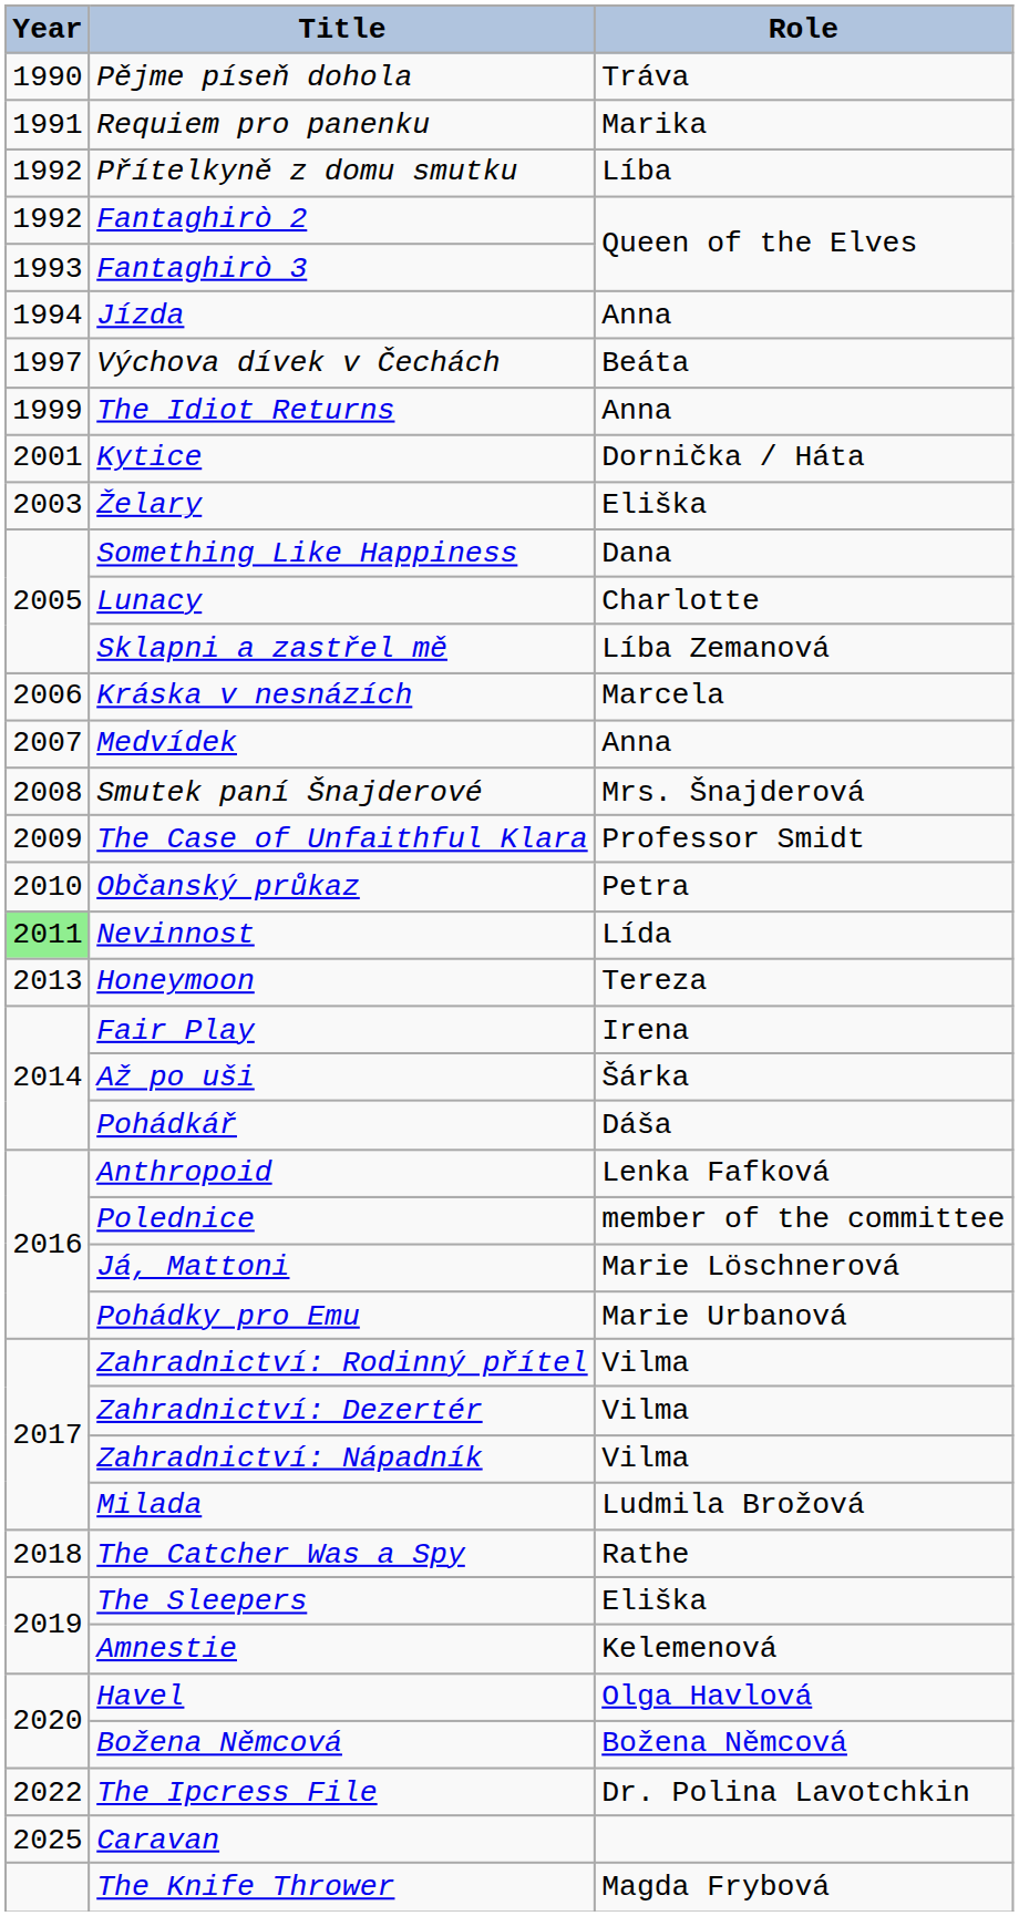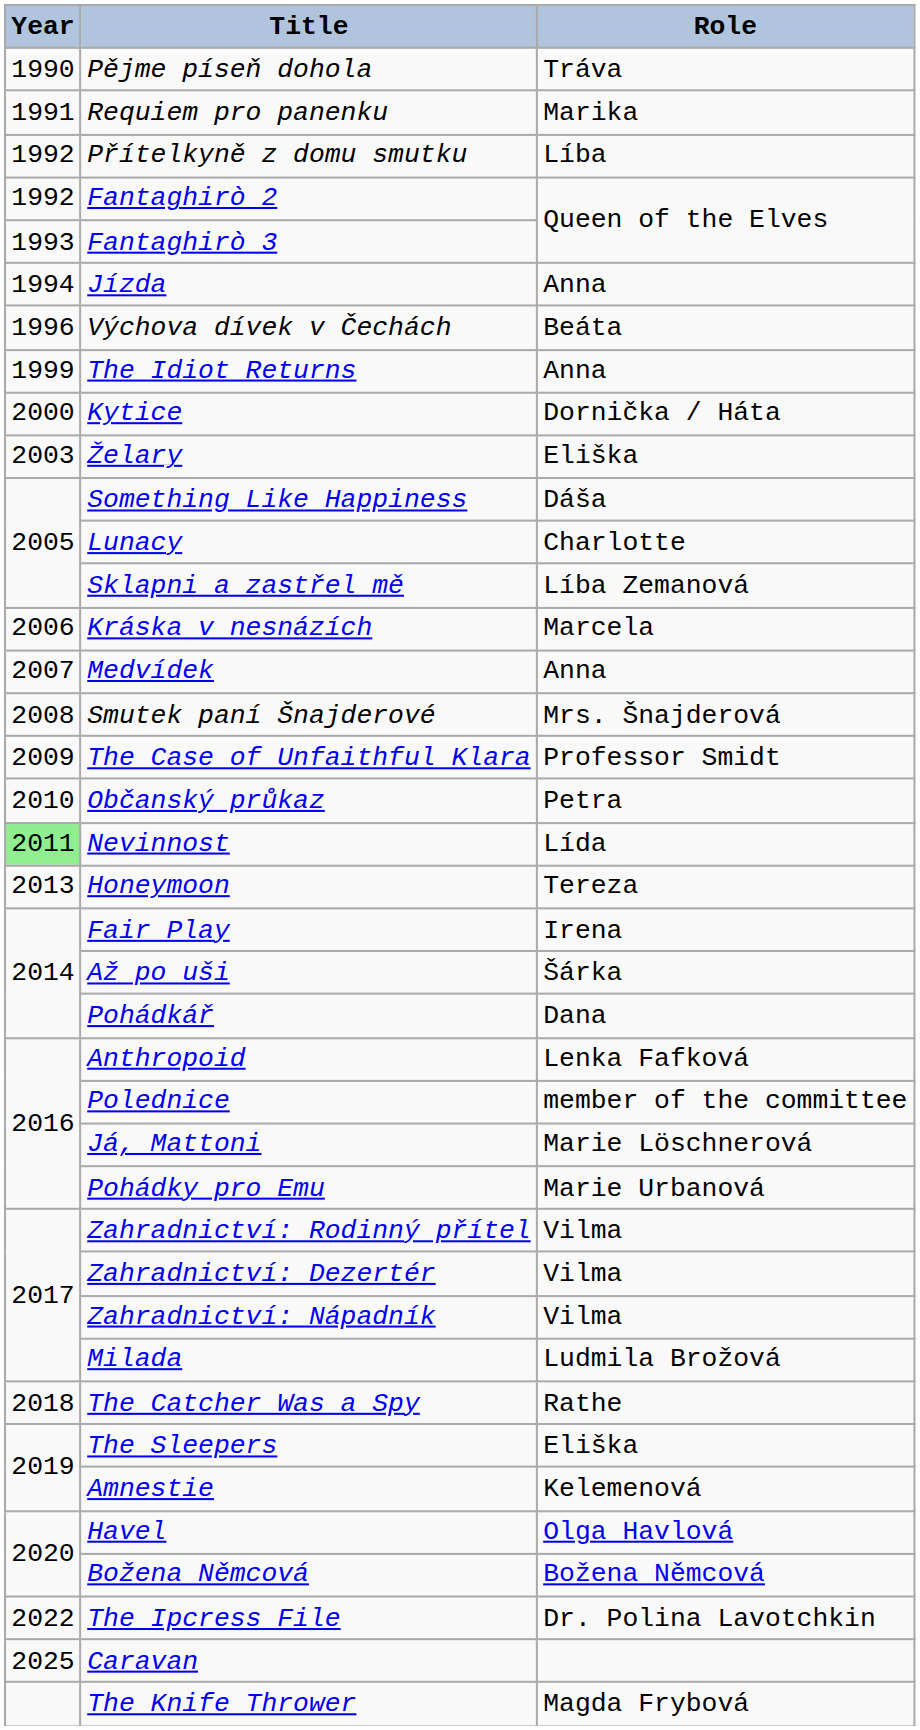 <table class="wikitable" ;>
 <tr style="text-align:center;">
 <th style="background:#B0C4DE;">Year</th>
 <th style="background:#B0C4DE;">Title</th>
 <th style="background:#B0C4DE;">Role</th>
 </tr>
 <tr>
 <td>1990</td>
 <td><em>Pějme píseň dohola</em></td>
 <td>Tráva</td>
 </tr>
 <tr>
 <td>1991</td>
 <td><em>Requiem pro panenku</em></td>
 <td>Marika</td>
 </tr>
 <tr>
 <td>1992</td>
 <td><em>Přítelkyně z domu smutku</em></td>
 <td>Líba</td>
 </tr>
 <tr>
 <td>1992</td>
 <td><em><a href='#'>Fantaghirò 2</a></em></td>
 <td rowspan=2>Queen of the Elves</td>
 </tr>
 <tr>
 <td>1993</td>
 <td><em><a href='#'>Fantaghirò 3</a></em></td>
 </tr>
 <tr>
 <td>1994</td>
 <td><em><a href='#'>Jízda</a></em></td>
 <td>Anna</td>
 </tr>
 <tr>
-<td>1997</td>
+<td>1996</td>
 <td><em>Výchova dívek v Čechách</em></td>
 <td>Beáta</td>
 </tr>
 <tr>
 <td>1999</td>
 <td><em><a href='#'>The Idiot Returns</a></em></td>
 <td>Anna</td>
 </tr>
 <tr>
-<td>2001</td>
+<td>2000</td>
 <td><em><a href='#'>Kytice</a></em></td>
 <td>Dornička / Háta</td>
 </tr>
 <tr>
 <td>2003</td>
 <td><em><a href='#'>Želary</a></em></td>
 <td>Eliška</td>
 </tr>
 <tr>
 <td rowspan=3>2005</td>
 <td><em><a href='#'>Something Like Happiness</a></em></td>
-<td>Dana</td>
+<td>Dáša</td>
 </tr>
 <tr>
 <td><em><a href='#'>Lunacy</a></em></td>
 <td>Charlotte</td>
 </tr>
 <tr>
 <td><em><a href='#'>Sklapni a zastřel mě</a></em></td>
 <td>Líba Zemanová</td>
 </tr>
 <tr>
 <td>2006</td>
 <td><em><a href='#'>Kráska v nesnázích</a></em></td>
 <td>Marcela</td>
 </tr>
 <tr>
 <td>2007</td>
 <td><em><a href='#'>Medvídek</a></em></td>
 <td>Anna</td>
 </tr>
 <tr>
 <td>2008</td>
 <td><em>Smutek paní Šnajderové</em></td>
 <td>Mrs. Šnajderová</td>
 </tr>
 <tr>
 <td>2009</td>
 <td><em><a href='#'>The Case of Unfaithful Klara</a></em></td>
 <td>Professor Smidt</td>
 </tr>
 <tr>
 <td>2010</td>
 <td><em><a href='#'>Občanský průkaz</a></em></td>
 <td>Petra</td>
 </tr>
 <tr>
 <td style="background: lightgreen;">2011</td>
 <td><em><a href='#'>Nevinnost</a></em></td>
 <td>Lída</td>
 </tr>
 <tr>
 <td>2013</td>
 <td><em><a href='#'>Honeymoon</a></em></td>
 <td>Tereza</td>
 </tr>
 <tr>
 <td rowspan=3>2014</td>
 <td><em><a href='#'>Fair Play</a></em></td>
 <td>Irena</td>
 </tr>
 <tr>
 <td><em><a href='#'>Až po uši</a></em></td>
 <td>Šárka</td>
 </tr>
 <tr>
 <td><em><a href='#'>Pohádkář</a></em></td>
-<td>Dáša</td>
+<td>Dana</td>
 </tr>
 <tr>
 <td rowspan=4>2016</td>
 <td><em><a href='#'>Anthropoid</a></em></td>
 <td>Lenka Fafková</td>
 </tr>
 <tr>
 <td><em><a href='#'>Polednice</a></em></td>
 <td>member of the committee</td>
 </tr>
 <tr>
 <td><em><a href='#'>Já, Mattoni</a></em></td>
 <td>Marie Löschnerová</td>
 </tr>
 <tr>
 <td><em><a href='#'>Pohádky pro Emu</a></em></td>
 <td>Marie Urbanová</td>
 </tr>
 <tr>
 <td rowspan=4>2017</td>
 <td><em><a href='#'>Zahradnictví: Rodinný přítel</a></em></td>
 <td>Vilma</td>
 </tr>
 <tr>
 <td><em><a href='#'>Zahradnictví: Dezertér</a></em></td>
 <td>Vilma</td>
 </tr>
 <tr>
 <td><em><a href='#'>Zahradnictví: Nápadník</a></em></td>
 <td>Vilma</td>
 </tr>
 <tr>
 <td><em><a href='#'>Milada</a></em></td>
 <td>Ludmila Brožová</td>
 </tr>
 <tr>
 <td>2018</td>
 <td><em><a href='#'>The Catcher Was a Spy</a></em></td>
 <td>Rathe</td>
 </tr>
 <tr>
 <td rowspan=2>2019</td>
 <td><em><a href='#'>The Sleepers</a></em></td>
 <td>Eliška</td>
 </tr>
 <tr>
 <td><em><a href='#'>Amnestie</a></em></td>
 <td>Kelemenová</td>
 </tr>
 <tr>
 <td rowspan=2>2020</td>
 <td><em><a href='#'>Havel</a></em></td>
 <td><a href='#'>Olga Havlová</a></td>
 </tr>
 <tr>
 <td><em><a href='#'>Božena Němcová</a></em></td>
 <td><a href='#'>Božena Němcová</a></td>
 </tr>
 <tr>
 <td>2022</td>
 <td><em><a href='#'>The Ipcress File</a></em></td>
 <td>Dr. Polina Lavotchkin</td>
 </tr>
 <tr>
 <td>2025</td>
 <td><em><a href='#'>Caravan</a></em></td>
 <td></td>
 </tr>
 <tr>
 <td></td>
 <td><em><a href='#'>The Knife Thrower</a></em></td>
 <td>Magda Frybová</td>
 </tr>
 </table>
